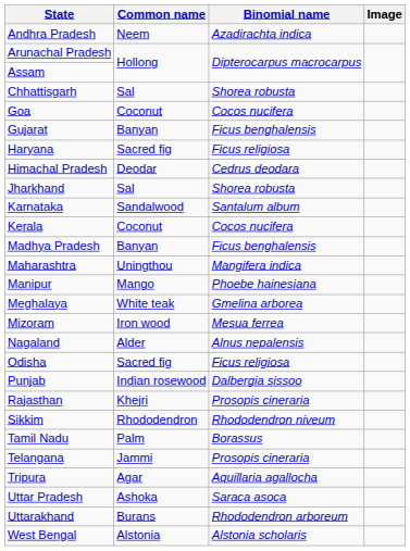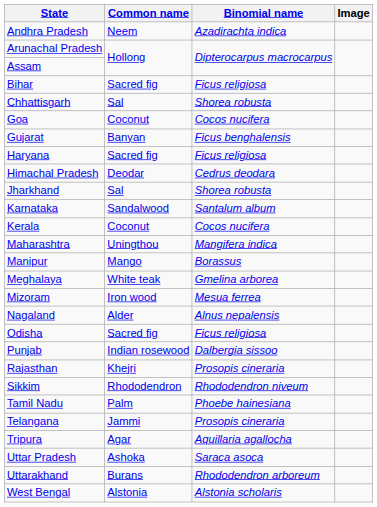 <table class="wikitable sortable">
 <tr>
 <th><a href='#'>State</a></th>
 <th><a href='#'>Common name</a></th>
 <th><a href='#'>Binomial name</a></th>
 <th>Image</th>
 </tr>
 <tr>
 <td><a href='#'>Andhra Pradesh</a></td>
 <td><a href='#'>Neem</a></td>
 <td><em><a href='#'>Azadirachta indica</a></em></td>
 <td></td>
 </tr>
 <tr>
 <td><a href='#'>Arunachal Pradesh</a></td>
 <td rowspan="2"><a href='#'>Hollong</a></td>
 <td rowspan="2"><em><a href='#'>Dipterocarpus macrocarpus</a></em></td>
 <td rowspan="2"></td>
 </tr>
 <tr>
 <td><a href='#'>Assam</a></td>
+</tr>
+<tr>
+<td><a href='#'>Bihar</a></td>
+<td><a href='#'>Sacred fig</a></td>
+<td><em><a href='#'>Ficus religiosa</a></em></td>
+<td></td>
 </tr>
 <tr>
 <td><a href='#'>Chhattisgarh</a></td>
 <td><a href='#'>Sal</a></td>
 <td><em><a href='#'>Shorea robusta</a></em></td>
 <td></td>
 </tr>
 <tr>
 <td><a href='#'>Goa</a></td>
 <td><a href='#'>Coconut</a></td>
 <td><em><a href='#'>Cocos nucifera</a></em></td>
 <td></td>
 </tr>
 <tr>
 <td><a href='#'>Gujarat</a></td>
 <td><a href='#'>Banyan</a></td>
 <td><em><a href='#'>Ficus benghalensis</a></em></td>
 <td></td>
 </tr>
 <tr>
 <td><a href='#'>Haryana</a></td>
 <td><a href='#'>Sacred fig</a></td>
 <td><em><a href='#'>Ficus religiosa</a></em></td>
 <td></td>
 </tr>
 <tr>
 <td><a href='#'>Himachal Pradesh</a></td>
 <td><a href='#'>Deodar</a></td>
 <td><em><a href='#'>Cedrus deodara</a></em></td>
 <td></td>
 </tr>
 <tr>
 <td><a href='#'>Jharkhand</a></td>
 <td><a href='#'>Sal</a></td>
 <td><em><a href='#'>Shorea robusta</a></em></td>
 <td></td>
 </tr>
 <tr>
 <td><a href='#'>Karnataka</a></td>
 <td><a href='#'>Sandalwood</a></td>
 <td><em><a href='#'>Santalum album</a></em></td>
 <td></td>
 </tr>
 <tr>
 <td><a href='#'>Kerala</a></td>
 <td><a href='#'>Coconut</a></td>
 <td><em><a href='#'>Cocos nucifera</a></em></td>
 <td></td>
 </tr>
 <tr>
-<td><a href='#'>Madhya Pradesh</a></td>
-<td><a href='#'>Banyan</a></td>
-<td><em><a href='#'>Ficus benghalensis</a></em></td>
-<td></td>
-</tr>
-<tr>
 <td><a href='#'>Maharashtra</a></td>
 <td><a href='#'>Uningthou</a></td>
 <td><em><a href='#'>Mangifera indica</a></em></td>
 <td></td>
 </tr>
 <tr>
 <td><a href='#'>Manipur</a></td>
 <td><a href='#'>Mango</a></td>
-<td><em><a href='#'>Phoebe hainesiana</a></em></td>
+<td><em><a href='#'>Borassus</a></em></td>
 <td></td>
 </tr>
 <tr>
 <td><a href='#'>Meghalaya</a></td>
 <td><a href='#'>White teak</a></td>
 <td><em><a href='#'>Gmelina arborea</a></em></td>
 <td></td>
 </tr>
 <tr>
 <td><a href='#'>Mizoram</a></td>
 <td><a href='#'>Iron wood</a></td>
 <td><em><a href='#'>Mesua ferrea</a></em></td>
 <td></td>
 </tr>
 <tr>
 <td><a href='#'>Nagaland</a></td>
 <td><a href='#'>Alder</a></td>
 <td><em><a href='#'>Alnus nepalensis</a></em></td>
 <td></td>
 </tr>
 <tr>
 <td><a href='#'>Odisha</a></td>
 <td><a href='#'>Sacred fig</a></td>
 <td><em><a href='#'>Ficus religiosa</a></em></td>
 <td></td>
 </tr>
 <tr>
 <td><a href='#'>Punjab</a></td>
 <td><a href='#'>Indian rosewood</a></td>
 <td><em><a href='#'>Dalbergia sissoo</a></em></td>
 <td></td>
 </tr>
 <tr>
 <td><a href='#'>Rajasthan</a></td>
 <td><a href='#'>Khejri</a></td>
 <td><em><a href='#'>Prosopis cineraria</a></em></td>
 <td></td>
 </tr>
 <tr>
 <td><a href='#'>Sikkim</a></td>
 <td><a href='#'>Rhododendron</a></td>
 <td><em><a href='#'>Rhododendron niveum</a></em></td>
 <td></td>
 </tr>
 <tr>
 <td><a href='#'>Tamil Nadu</a></td>
 <td><a href='#'>Palm</a></td>
-<td><em><a href='#'>Borassus</a></em></td>
+<td><em><a href='#'>Phoebe hainesiana</a></em></td>
 <td></td>
 </tr>
 <tr>
 <td><a href='#'>Telangana</a></td>
 <td><a href='#'>Jammi</a></td>
 <td><em><a href='#'>Prosopis cineraria</a></em></td>
 <td></td>
 </tr>
 <tr>
 <td><a href='#'>Tripura</a></td>
 <td><a href='#'>Agar</a></td>
 <td><em><a href='#'>Aquillaria agallocha</a></em></td>
 <td></td>
 </tr>
 <tr>
 <td><a href='#'>Uttar Pradesh</a></td>
 <td><a href='#'>Ashoka</a></td>
 <td><em><a href='#'>Saraca asoca</a></em></td>
 <td></td>
 </tr>
 <tr>
 <td><a href='#'>Uttarakhand</a></td>
 <td><a href='#'>Burans</a></td>
 <td><em><a href='#'>Rhododendron arboreum</a></em></td>
 <td></td>
 </tr>
 <tr>
 <td><a href='#'>West Bengal</a></td>
 <td><a href='#'>Alstonia</a></td>
 <td><em><a href='#'>Alstonia scholaris</a></em></td>
 <td></td>
 </tr>
 </table>
